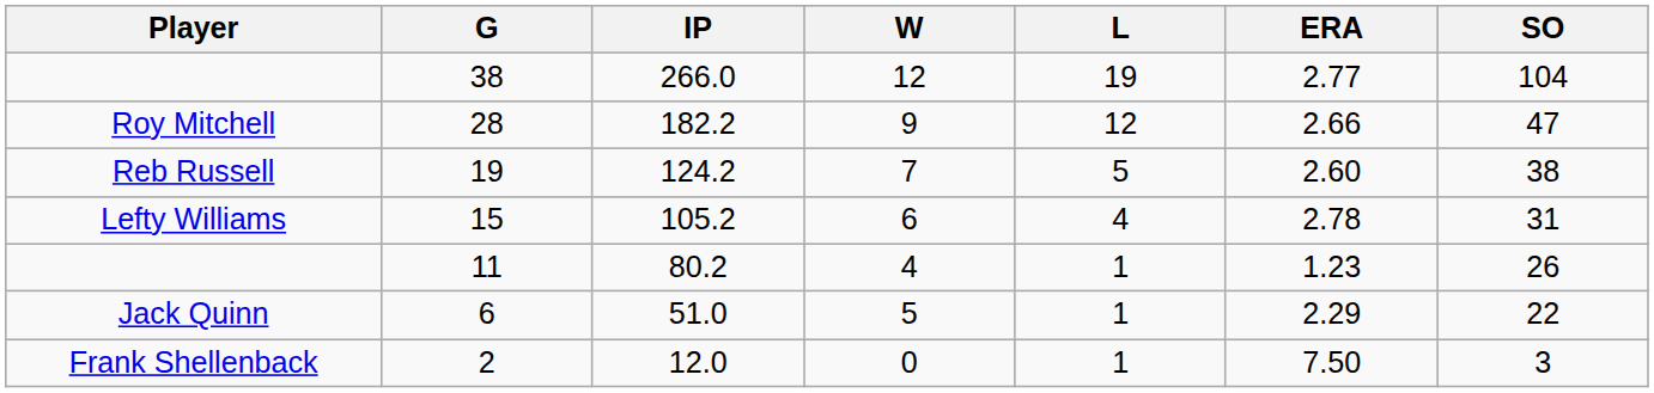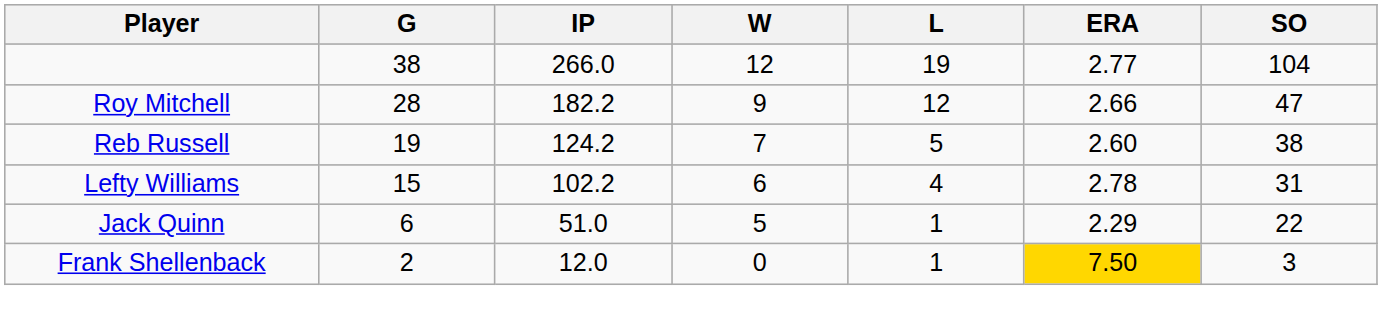 <table class="wikitable sortable">
 <tr>
 <th bgcolor="#DDDDFF" width="16%">Player</th>
 <th bgcolor="#DDDDFF" width="9%">G</th>
 <th bgcolor="#DDDDFF" width="9%">IP</th>
 <th bgcolor="#DDDDFF" width="9%">W</th>
 <th bgcolor="#DDDDFF" width="9%">L</th>
 <th bgcolor="#DDDDFF" width="9%">ERA</th>
 <th bgcolor="#DDDDFF" width="9%">SO</th>
 </tr>
 <tr align="center">
 <td></td>
 <td>38</td>
 <td>266.0</td>
 <td>12</td>
 <td>19</td>
 <td>2.77</td>
 <td>104</td>
 </tr>
 <tr align="center">
 <td><a href='#'>Roy Mitchell</a></td>
 <td>28</td>
 <td>182.2</td>
 <td>9</td>
 <td>12</td>
 <td>2.66</td>
 <td>47</td>
 </tr>
 <tr align=center>
 <td><a href='#'>Reb Russell</a></td>
 <td>19</td>
 <td>124.2</td>
 <td>7</td>
 <td>5</td>
 <td>2.60</td>
 <td>38</td>
 </tr>
 <tr align=center>
 <td><a href='#'>Lefty Williams</a></td>
 <td>15</td>
-<td>105.2</td>
+<td>102.2</td>
 <td>6</td>
 <td>4</td>
 <td>2.78</td>
 <td>31</td>
-</tr>
-<tr align=center>
-<td></td>
-<td>11</td>
-<td>80.2</td>
-<td>4</td>
-<td>1</td>
-<td>1.23</td>
-<td>26</td>
 </tr>
 <tr align="center">
 <td><a href='#'>Jack Quinn</a></td>
 <td>6</td>
 <td>51.0</td>
 <td>5</td>
 <td>1</td>
 <td>2.29</td>
 <td>22</td>
 </tr>
 <tr align=center>
 <td><a href='#'>Frank Shellenback</a></td>
 <td>2</td>
 <td>12.0</td>
 <td>0</td>
 <td>1</td>
-<td>7.50</td>
+<td style="background: gold;">7.50</td>
 <td>3</td>
 </tr>
 </table>
